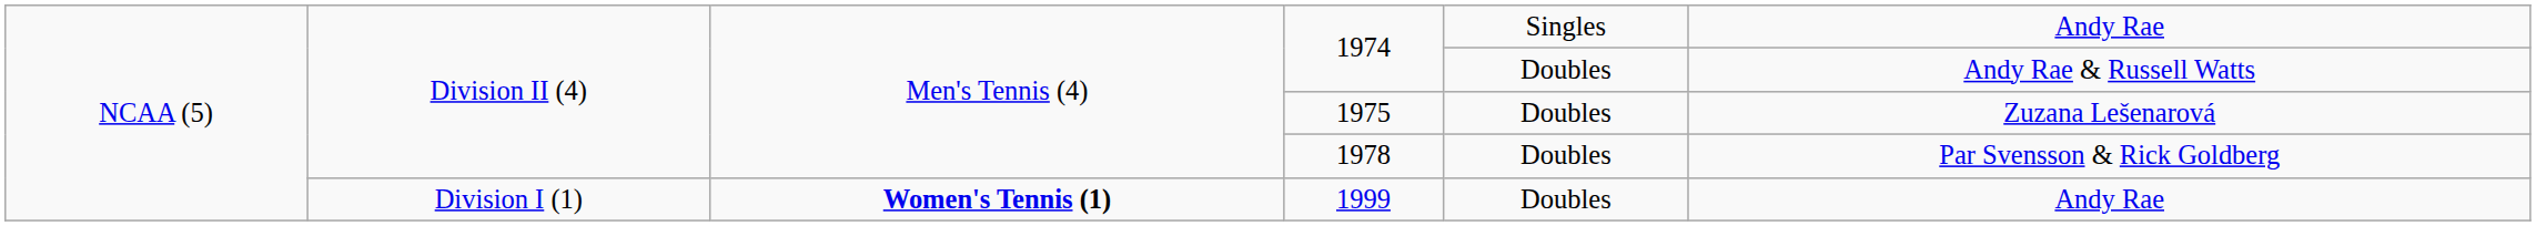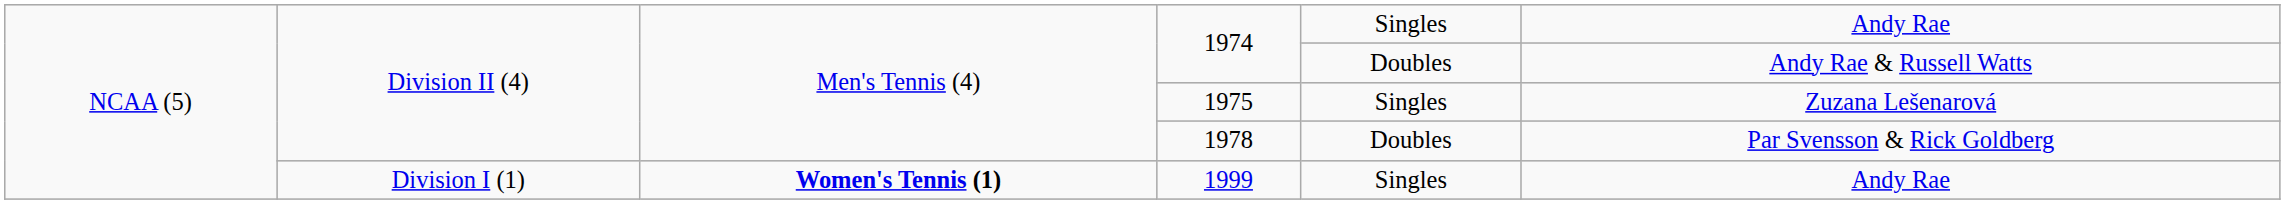 <table class="wikitable" width="75%">
 <tr align="center">
 <td rowspan="5"><a href='#'>NCAA</a> (5)</td>
 <td rowspan="4"><a href='#'>Division II</a> (4)</td>
 <td rowspan="4"><a href='#'>Men's Tennis</a> (4)</td>
 <td rowspan="2">1974</td>
 <td rowspan="1">Singles</td>
 <td rowspan="1"><a href='#'>Andy Rae</a></td>
 </tr>
 <tr align="center">
 <td rowspan="1">Doubles</td>
 <td rowspan="1"><a href='#'>Andy Rae</a> & <a href='#'>Russell Watts</a></td>
 </tr>
 <tr align="center">
 <td rowspan="1">1975</td>
-<td rowspan="1">Doubles</td>
+<td rowspan="1">Singles</td>
 <td><a href='#'>Zuzana Lešenarová</a></td>
 </tr>
 <tr align="center">
 <td rowspan="1">1978</td>
 <td rowspan="1">Doubles</td>
 <td rowspan="1"><a href='#'>Par Svensson</a> & <a href='#'>Rick Goldberg</a></td>
 </tr>
 <tr align="center">
 <td rowspan="1"><a href='#'>Division I</a> (1)</td>
 <td><strong><a href='#'>Women's Tennis</a> (1)</strong></td>
 <td><a href='#'>1999</a></td>
-<td rowspan="1">Doubles</td>
+<td>Singles</td>
 <td rowspan="1"><a href='#'>Andy Rae</a></td>
 </tr>
 </table>
